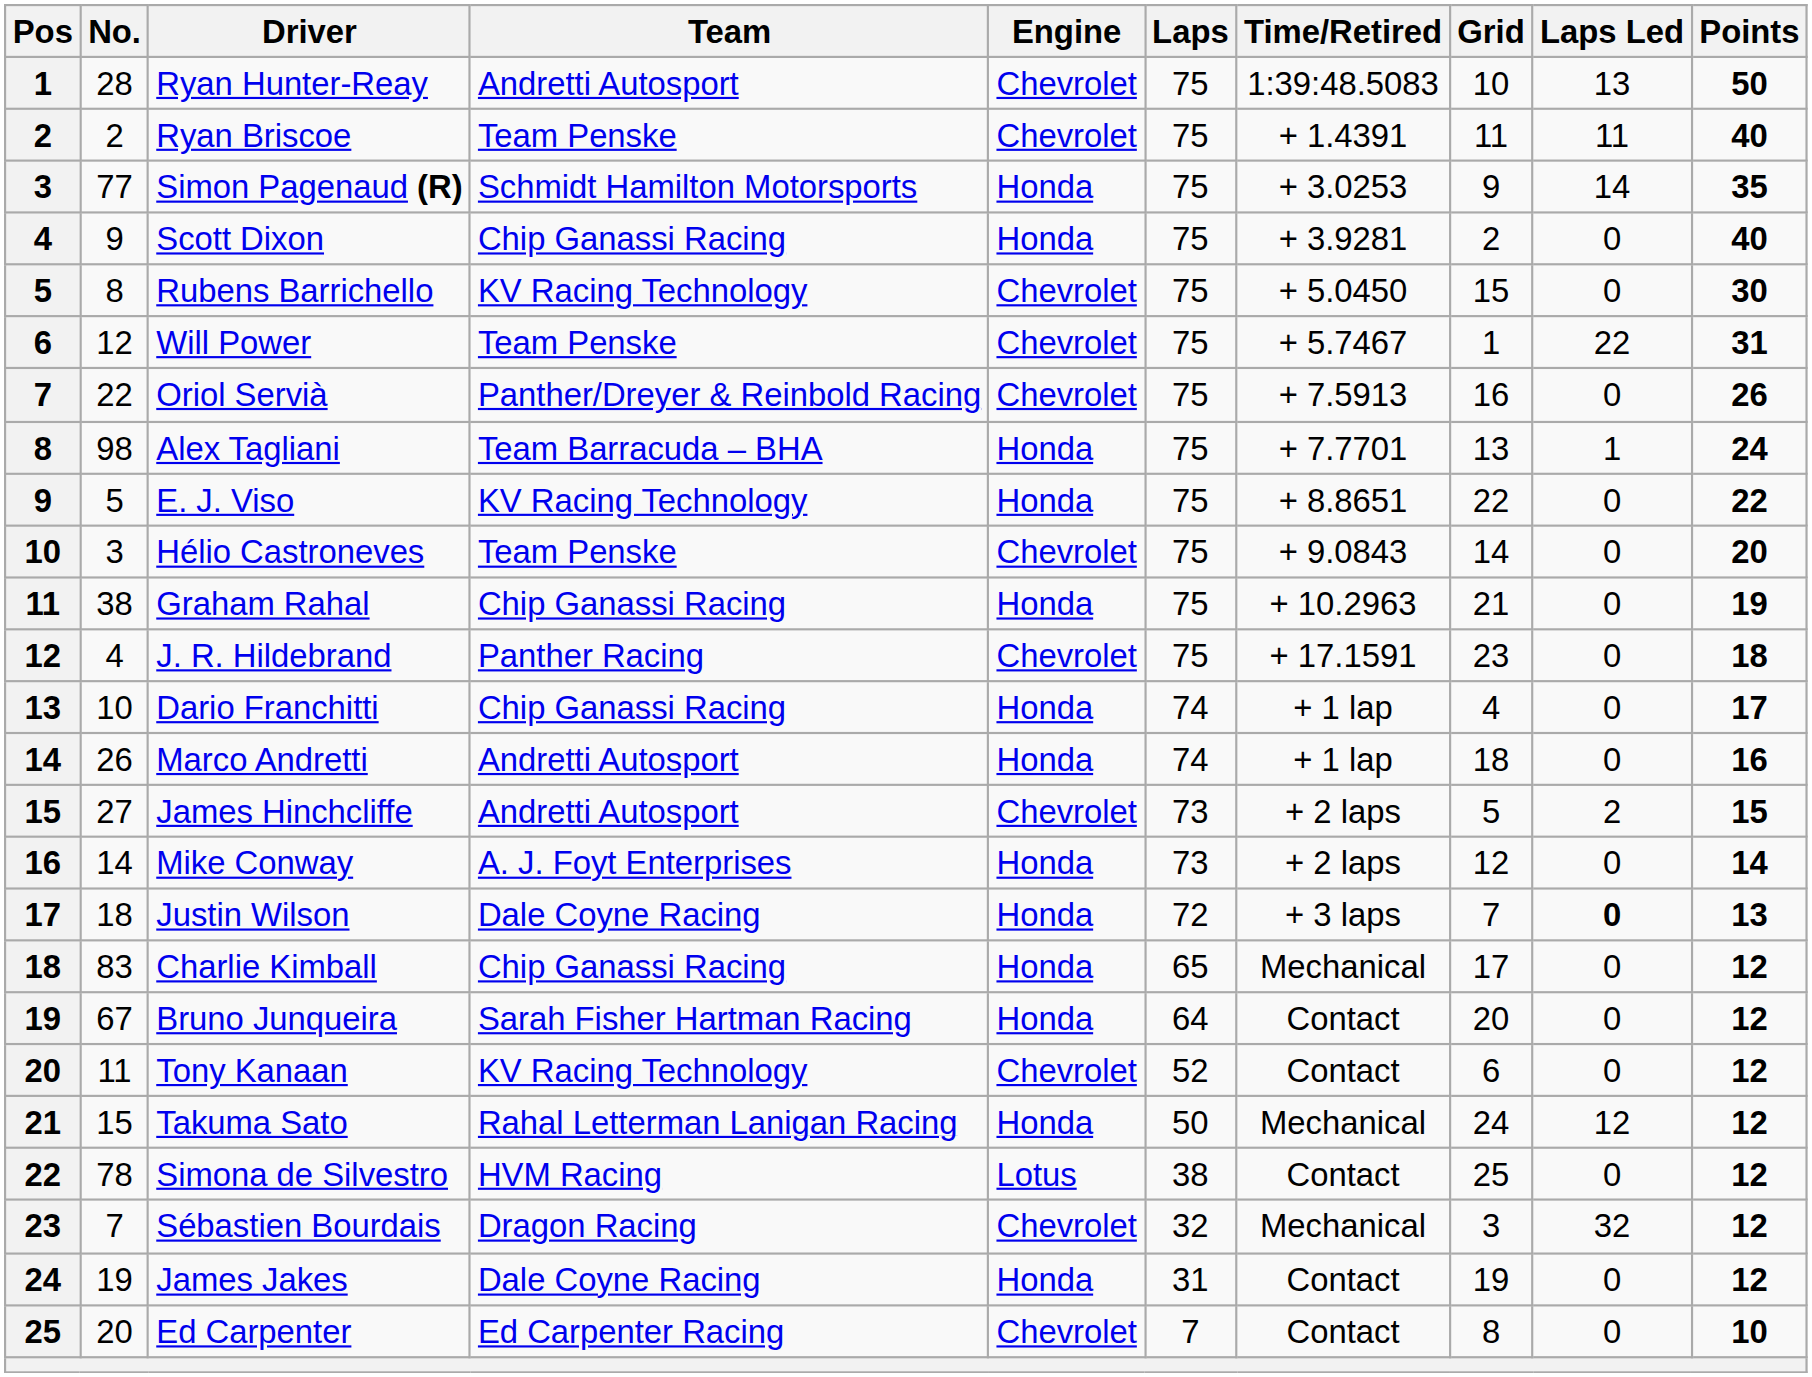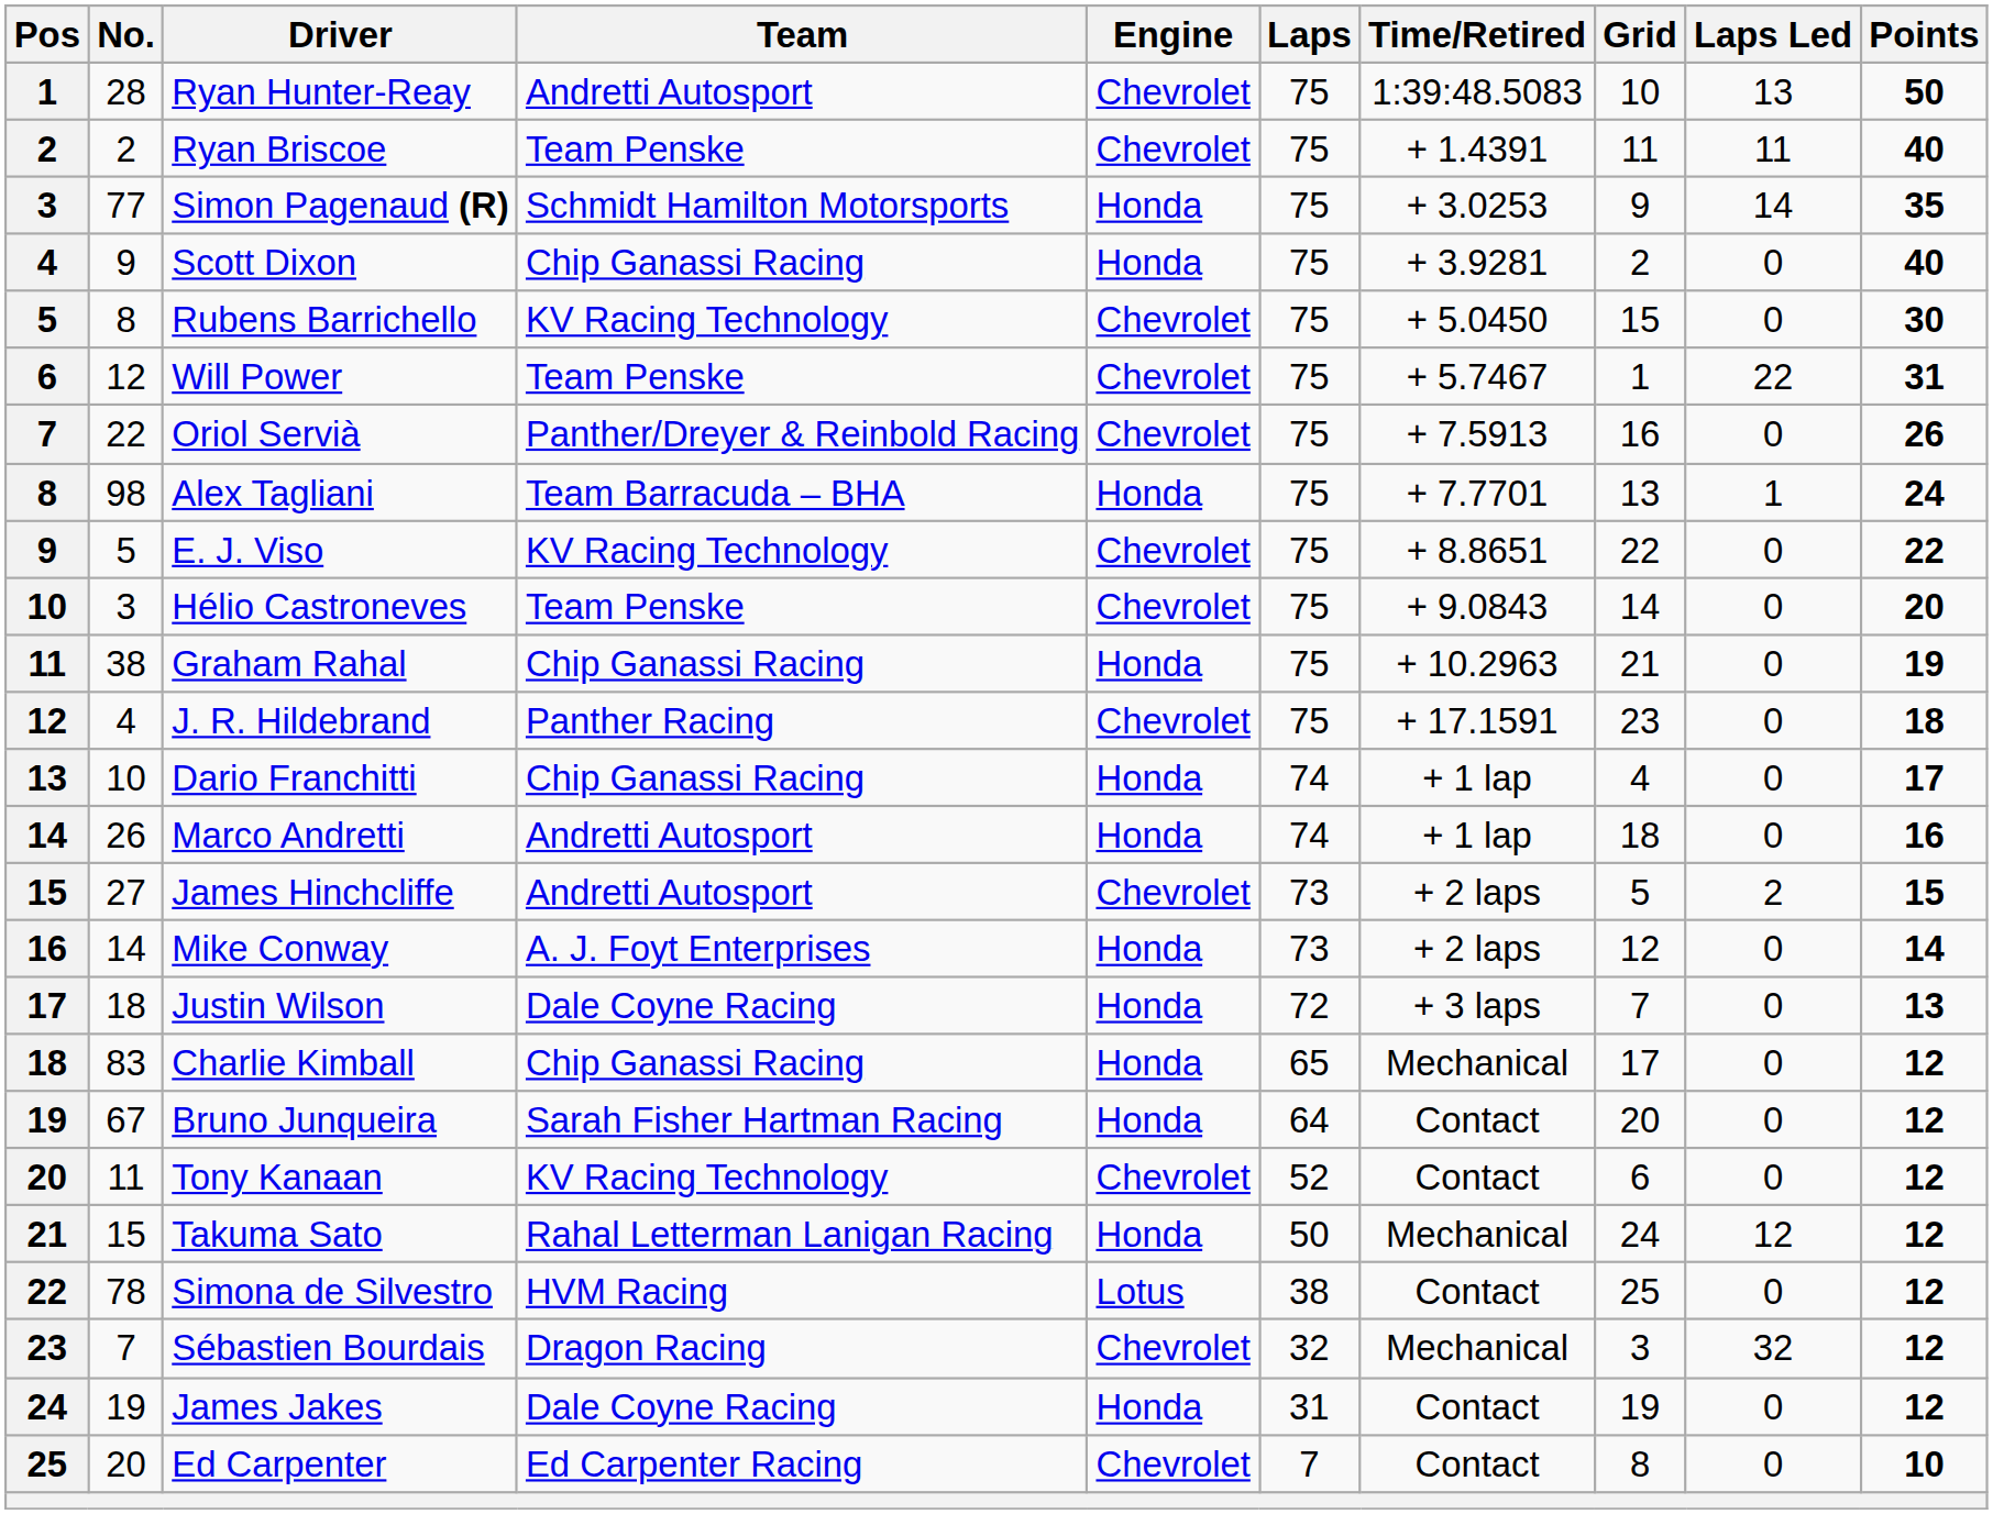 <table class="wikitable" style="font-size: 95%">
 <tr>
 <th>Pos</th>
 <th>No.</th>
 <th>Driver</th>
 <th>Team</th>
 <th>Engine</th>
 <th>Laps</th>
 <th>Time/Retired</th>
 <th>Grid</th>
 <th>Laps Led</th>
 <th>Points</th>
 </tr>
 <tr>
 <th>1</th>
 <td align="center">28</td>
 <td> <a href='#'>Ryan Hunter-Reay</a></td>
 <td><a href='#'>Andretti Autosport</a></td>
 <td><a href='#'>Chevrolet</a></td>
 <td align=center>75</td>
 <td align=center>1:39:48.5083</td>
 <td align=center>10</td>
 <td align=center>13</td>
 <td align=center><strong>50</strong></td>
 </tr>
 <tr>
 <th>2</th>
 <td align="center">2</td>
 <td> <a href='#'>Ryan Briscoe</a></td>
 <td><a href='#'>Team Penske</a></td>
 <td><a href='#'>Chevrolet</a></td>
 <td align=center>75</td>
 <td align=center>+ 1.4391</td>
 <td align=center>11</td>
 <td align=center>11</td>
 <td align=center><strong>40</strong></td>
 </tr>
 <tr>
 <th>3</th>
 <td align=center>77</td>
 <td> <a href='#'>Simon Pagenaud</a> <strong>(R)</strong></td>
 <td><a href='#'>Schmidt Hamilton Motorsports</a></td>
 <td><a href='#'>Honda</a></td>
 <td align=center>75</td>
 <td align=center>+ 3.0253</td>
 <td align=center>9</td>
 <td align=center>14</td>
 <td align=center><strong>35</strong></td>
 </tr>
 <tr>
 <th>4</th>
 <td align="center">9</td>
 <td> <a href='#'>Scott Dixon</a></td>
 <td><a href='#'>Chip Ganassi Racing</a></td>
 <td><a href='#'>Honda</a></td>
 <td align=center>75</td>
 <td align=center>+ 3.9281</td>
 <td align=center>2</td>
 <td align=center>0</td>
 <td align=center><strong>40</strong></td>
 </tr>
 <tr>
 <th>5</th>
 <td align="center">8</td>
 <td> <a href='#'>Rubens Barrichello</a></td>
 <td><a href='#'>KV Racing Technology</a></td>
 <td><a href='#'>Chevrolet</a></td>
 <td align=center>75</td>
 <td align=center>+ 5.0450</td>
 <td align=center>15</td>
 <td align=center>0</td>
 <td align=center><strong>30</strong></td>
 </tr>
 <tr>
 <th>6</th>
 <td align="center">12</td>
 <td> <a href='#'>Will Power</a></td>
 <td><a href='#'>Team Penske</a></td>
 <td><a href='#'>Chevrolet</a></td>
 <td align=center>75</td>
 <td align=center>+ 5.7467</td>
 <td align=center>1</td>
 <td align=center>22</td>
 <td align=center><strong>31</strong></td>
 </tr>
 <tr>
 <th>7</th>
 <td align="center">22</td>
 <td> <a href='#'>Oriol Servià</a></td>
 <td><a href='#'>Panther/Dreyer & Reinbold Racing</a></td>
 <td><a href='#'>Chevrolet</a></td>
 <td align=center>75</td>
 <td align=center>+ 7.5913</td>
 <td align=center>16</td>
 <td align=center>0</td>
 <td align=center><strong>26</strong></td>
 </tr>
 <tr>
 <th>8</th>
 <td align="center">98</td>
 <td> <a href='#'>Alex Tagliani</a></td>
 <td><a href='#'>Team Barracuda – BHA</a></td>
 <td><a href='#'>Honda</a></td>
 <td align=center>75</td>
 <td align=center>+ 7.7701</td>
 <td align=center>13</td>
 <td align=center>1</td>
 <td align=center><strong>24</strong></td>
 </tr>
 <tr>
 <th>9</th>
 <td align="center">5</td>
 <td> <a href='#'>E. J. Viso</a></td>
 <td><a href='#'>KV Racing Technology</a></td>
-<td><a href='#'>Honda</a></td>
+<td><a href='#'>Chevrolet</a></td>
 <td align=center>75</td>
 <td align=center>+ 8.8651</td>
 <td align=center>22</td>
 <td align=center>0</td>
 <td align=center><strong>22</strong></td>
 </tr>
 <tr>
 <th>10</th>
 <td align="center">3</td>
 <td> <a href='#'>Hélio Castroneves</a></td>
 <td><a href='#'>Team Penske</a></td>
 <td><a href='#'>Chevrolet</a></td>
 <td align=center>75</td>
 <td align=center>+ 9.0843</td>
 <td align=center>14</td>
 <td align=center>0</td>
 <td align=center><strong>20</strong></td>
 </tr>
 <tr>
 <th>11</th>
 <td align="center">38</td>
 <td> <a href='#'>Graham Rahal</a></td>
 <td><a href='#'>Chip Ganassi Racing</a></td>
 <td><a href='#'>Honda</a></td>
 <td align=center>75</td>
 <td align=center>+ 10.2963</td>
 <td align=center>21</td>
 <td align=center>0</td>
 <td align=center><strong>19</strong></td>
 </tr>
 <tr>
 <th>12</th>
 <td align="center">4</td>
 <td> <a href='#'>J. R. Hildebrand</a></td>
 <td><a href='#'>Panther Racing</a></td>
 <td><a href='#'>Chevrolet</a></td>
 <td align=center>75</td>
 <td align=center>+ 17.1591</td>
 <td align=center>23</td>
 <td align=center>0</td>
 <td align=center><strong>18</strong></td>
 </tr>
 <tr>
 <th>13</th>
 <td align="center">10</td>
 <td> <a href='#'>Dario Franchitti</a></td>
 <td><a href='#'>Chip Ganassi Racing</a></td>
 <td><a href='#'>Honda</a></td>
 <td align=center>74</td>
 <td align=center>+ 1 lap</td>
 <td align=center>4</td>
 <td align=center>0</td>
 <td align=center><strong>17</strong></td>
 </tr>
 <tr>
 <th>14</th>
 <td align="center">26</td>
 <td> <a href='#'>Marco Andretti</a></td>
 <td><a href='#'>Andretti Autosport</a></td>
 <td><a href='#'>Honda</a></td>
 <td align=center>74</td>
 <td align=center>+ 1 lap</td>
 <td align=center>18</td>
 <td align=center>0</td>
 <td align=center><strong>16</strong></td>
 </tr>
 <tr>
 <th>15</th>
 <td align="center">27</td>
 <td> <a href='#'>James Hinchcliffe</a></td>
 <td><a href='#'>Andretti Autosport</a></td>
 <td><a href='#'>Chevrolet</a></td>
 <td align=center>73</td>
 <td align=center>+ 2 laps</td>
 <td align=center>5</td>
 <td align=center>2</td>
 <td align=center><strong>15</strong></td>
 </tr>
 <tr>
 <th>16</th>
 <td align="center">14</td>
 <td> <a href='#'>Mike Conway</a></td>
 <td><a href='#'>A. J. Foyt Enterprises</a></td>
 <td><a href='#'>Honda</a></td>
 <td align=center>73</td>
 <td align=center>+ 2 laps</td>
 <td align=center>12</td>
 <td align=center>0</td>
 <td align=center><strong>14</strong></td>
 </tr>
 <tr>
 <th>17</th>
 <td align="center">18</td>
 <td> <a href='#'>Justin Wilson</a></td>
 <td><a href='#'>Dale Coyne Racing</a></td>
 <td><a href='#'>Honda</a></td>
 <td align=center>72</td>
 <td align=center>+ 3 laps</td>
 <td align=center>7</td>
-<td align=center><strong>0</strong></td>
+<td align=center>0</td>
 <td align=center><strong>13</strong></td>
 </tr>
 <tr>
 <th>18</th>
 <td align="center">83</td>
 <td> <a href='#'>Charlie Kimball</a></td>
 <td><a href='#'>Chip Ganassi Racing</a></td>
 <td><a href='#'>Honda</a></td>
 <td align=center>65</td>
 <td align=center>Mechanical</td>
 <td align=center>17</td>
 <td align=center>0</td>
 <td align=center><strong>12</strong></td>
 </tr>
 <tr>
 <th>19</th>
 <td align="center">67</td>
 <td> <a href='#'>Bruno Junqueira</a></td>
 <td><a href='#'>Sarah Fisher Hartman Racing</a></td>
 <td><a href='#'>Honda</a></td>
 <td align=center>64</td>
 <td align=center>Contact</td>
 <td align=center>20</td>
 <td align=center>0</td>
 <td align=center><strong>12</strong></td>
 </tr>
 <tr>
 <th>20</th>
 <td align="center">11</td>
 <td> <a href='#'>Tony Kanaan</a></td>
 <td><a href='#'>KV Racing Technology</a></td>
 <td><a href='#'>Chevrolet</a></td>
 <td align=center>52</td>
 <td align=center>Contact</td>
 <td align=center>6</td>
 <td align=center>0</td>
 <td align=center><strong>12</strong></td>
 </tr>
 <tr>
 <th>21</th>
 <td align="center">15</td>
 <td> <a href='#'>Takuma Sato</a></td>
 <td><a href='#'>Rahal Letterman Lanigan Racing</a></td>
 <td><a href='#'>Honda</a></td>
 <td align=center>50</td>
 <td align=center>Mechanical</td>
 <td align=center>24</td>
 <td align=center>12</td>
 <td align=center><strong>12</strong></td>
 </tr>
 <tr>
 <th>22</th>
 <td align="center">78</td>
 <td> <a href='#'>Simona de Silvestro</a></td>
 <td><a href='#'>HVM Racing</a></td>
 <td><a href='#'>Lotus</a></td>
 <td align=center>38</td>
 <td align=center>Contact</td>
 <td align=center>25</td>
 <td align=center>0</td>
 <td align=center><strong>12</strong></td>
 </tr>
 <tr>
 <th>23</th>
 <td align="center">7</td>
 <td> <a href='#'>Sébastien Bourdais</a></td>
 <td><a href='#'>Dragon Racing</a></td>
 <td><a href='#'>Chevrolet</a></td>
 <td align=center>32</td>
 <td align=center>Mechanical</td>
 <td align=center>3</td>
 <td align=center>32</td>
 <td align=center><strong>12</strong></td>
 </tr>
 <tr>
 <th>24</th>
 <td align="center">19</td>
 <td> <a href='#'>James Jakes</a></td>
 <td><a href='#'>Dale Coyne Racing</a></td>
 <td><a href='#'>Honda</a></td>
 <td align=center>31</td>
 <td align=center>Contact</td>
 <td align=center>19</td>
 <td align=center>0</td>
 <td align=center><strong>12</strong></td>
 </tr>
 <tr>
 <th>25</th>
 <td align="center">20</td>
 <td> <a href='#'>Ed Carpenter</a></td>
 <td><a href='#'>Ed Carpenter Racing</a></td>
 <td><a href='#'>Chevrolet</a></td>
 <td align=center>7</td>
 <td align=center>Contact</td>
 <td align=center>8</td>
 <td align=center>0</td>
 <td align=center><strong>10</strong></td>
 </tr>
 <tr>
 <th colspan=10></th>
 </tr>
 </table>
